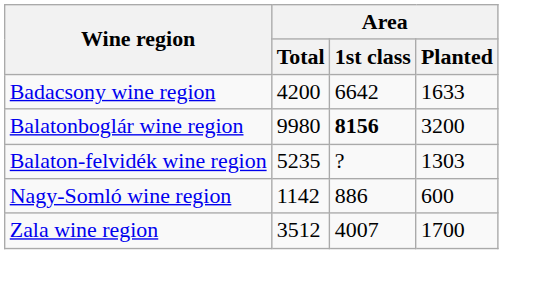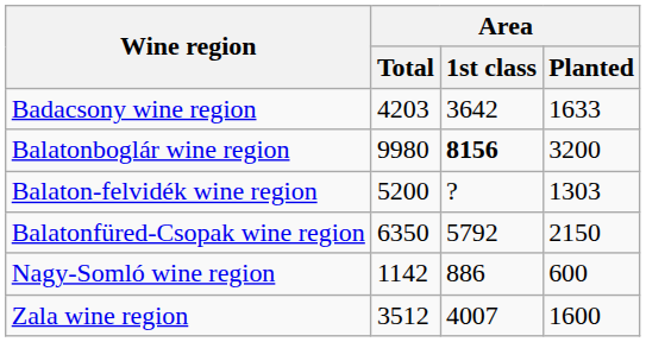 <table class="wikitable">
 <tr>
 <th rowspan=2>Wine region</th>
 <th colspan=3>Area</th>
 </tr>
 <tr>
 <th>Total</th>
 <th>1st class</th>
 <th>Planted</th>
 </tr>
 <tr>
 <td><a href='#'>Badacsony wine region</a></td>
-<td>4200</td>
-<td>6642</td>
+<td>4203</td>
+<td>3642</td>
 <td>1633</td>
 </tr>
 <tr>
 <td><a href='#'>Balatonboglár wine region</a></td>
 <td>9980</td>
 <td><strong>8156</strong></td>
 <td>3200</td>
 </tr>
 <tr>
 <td><a href='#'>Balaton-felvidék wine region</a></td>
-<td>5235</td>
+<td>5200</td>
 <td>?</td>
 <td>1303</td>
+</tr>
+<tr>
+<td><a href='#'>Balatonfüred-Csopak wine region</a></td>
+<td>6350</td>
+<td>5792</td>
+<td>2150</td>
 </tr>
 <tr>
 <td><a href='#'>Nagy-Somló wine region</a></td>
 <td>1142</td>
 <td>886</td>
 <td>600</td>
 </tr>
 <tr>
 <td><a href='#'>Zala wine region</a></td>
 <td>3512</td>
 <td>4007</td>
-<td>1700</td>
+<td>1600</td>
 </tr>
 </table>
